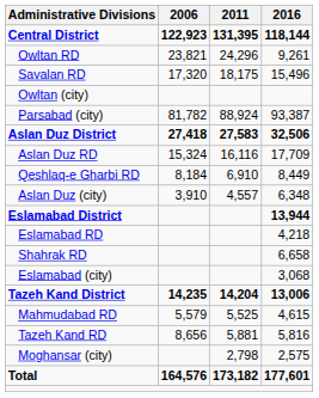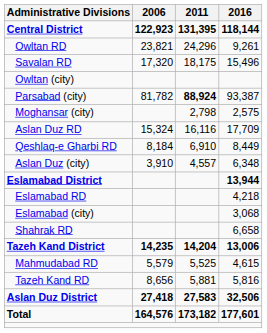 <table class="wikitable">
 <tr>
 <th>Administrative Divisions</th>
 <th>2006</th>
 <th>2011</th>
 <th>2016</th>
 </tr>
 <tr>
 <td><strong><a href='#'>Central District</a></strong></td>
 <td style="text-align: right;"><strong>122,923</strong></td>
 <td style="text-align: right;"><strong>131,395</strong></td>
 <td style="text-align: right;"><strong>118,144</strong></td>
 </tr>
 <tr>
 <td style="padding-left: 1em;"><a href='#'>Owltan RD</a></td>
 <td style="text-align: right;">23,821</td>
 <td style="text-align: right;">24,296</td>
 <td style="text-align: right;">9,261</td>
 </tr>
 <tr>
 <td style="padding-left: 1em;"><a href='#'>Savalan RD</a></td>
 <td style="text-align: right;">17,320</td>
 <td style="text-align: right;">18,175</td>
 <td style="text-align: right;">15,496</td>
 </tr>
 <tr>
 <td style="padding-left: 1em;"><a href='#'>Owltan</a> (city)</td>
 <td style="text-align: right;"></td>
 <td style="text-align: right;"></td>
 <td style="text-align: right;"></td>
 </tr>
 <tr>
 <td style="padding-left: 1em;"><a href='#'>Parsabad</a> (city)</td>
 <td style="text-align: right;">81,782</td>
-<td style="text-align: right;">88,924</td>
+<td style="text-align: right;"><strong>88,924</strong></td>
 <td style="text-align: right;">93,387</td>
 </tr>
 <tr>
-<td><strong><a href='#'>Aslan Duz District</a></strong></td>
-<td style="text-align: right;"><strong>27,418</strong></td>
-<td style="text-align: right;"><strong>27,583</strong></td>
-<td style="text-align: right;"><strong>32,506</strong></td>
+<td style="padding-left: 1em;"><a href='#'>Moghansar</a> (city)</td>
+<td style="text-align: right;"></td>
+<td style="text-align: right;">2,798</td>
+<td style="text-align: right;">2,575</td>
 </tr>
 <tr>
 <td style="padding-left: 1em;"><a href='#'>Aslan Duz RD</a></td>
 <td style="text-align: right;">15,324</td>
 <td style="text-align: right;">16,116</td>
 <td style="text-align: right;">17,709</td>
 </tr>
 <tr>
 <td style="padding-left: 1em;"><a href='#'>Qeshlaq-e Gharbi RD</a></td>
 <td style="text-align: right;">8,184</td>
 <td style="text-align: right;">6,910</td>
 <td style="text-align: right;">8,449</td>
 </tr>
 <tr>
 <td style="padding-left: 1em;"><a href='#'>Aslan Duz</a> (city)</td>
 <td style="text-align: right;">3,910</td>
 <td style="text-align: right;">4,557</td>
 <td style="text-align: right;">6,348</td>
 </tr>
 <tr>
 <td><strong><a href='#'>Eslamabad District</a></strong></td>
 <td style="text-align: right;"></td>
 <td style="text-align: right;"></td>
 <td style="text-align: right;"><strong>13,944</strong></td>
 </tr>
 <tr>
 <td style="padding-left: 1em;"><a href='#'>Eslamabad RD</a></td>
 <td style="text-align: right;"></td>
 <td style="text-align: right;"></td>
 <td style="text-align: right;">4,218</td>
 </tr>
 <tr>
+<td style="padding-left: 1em;"><a href='#'>Eslamabad</a> (city)</td>
+<td style="text-align: right;"></td>
+<td style="text-align: right;"></td>
+<td style="text-align: right;">3,068</td>
+</tr>
+<tr>
 <td style="padding-left: 1em;"><a href='#'>Shahrak RD</a></td>
 <td style="text-align: right;"></td>
 <td style="text-align: right;"></td>
 <td style="text-align: right;">6,658</td>
-</tr>
-<tr>
-<td style="padding-left: 1em;"><a href='#'>Eslamabad</a> (city)</td>
-<td style="text-align: right;"></td>
-<td style="text-align: right;"></td>
-<td style="text-align: right;">3,068</td>
 </tr>
 <tr>
 <td><strong><a href='#'>Tazeh Kand District</a></strong></td>
 <td style="text-align: right;"><strong>14,235</strong></td>
 <td style="text-align: right;"><strong>14,204</strong></td>
 <td style="text-align: right;"><strong>13,006</strong></td>
 </tr>
 <tr>
 <td style="padding-left: 1em;"><a href='#'>Mahmudabad RD</a></td>
 <td style="text-align: right;">5,579</td>
 <td style="text-align: right;">5,525</td>
 <td style="text-align: right;">4,615</td>
 </tr>
 <tr>
 <td style="padding-left: 1em;"><a href='#'>Tazeh Kand RD</a></td>
 <td style="text-align: right;">8,656</td>
 <td style="text-align: right;">5,881</td>
 <td style="text-align: right;">5,816</td>
 </tr>
 <tr>
-<td style="padding-left: 1em;"><a href='#'>Moghansar</a> (city)</td>
-<td style="text-align: right;"></td>
-<td style="text-align: right;">2,798</td>
-<td style="text-align: right;">2,575</td>
+<td><strong><a href='#'>Aslan Duz District</a></strong></td>
+<td style="text-align: right;"><strong>27,418</strong></td>
+<td style="text-align: right;"><strong>27,583</strong></td>
+<td style="text-align: right;"><strong>32,506</strong></td>
 </tr>
 <tr>
 <td><strong>Total</strong></td>
 <td style="text-align: right;"><strong>164,576</strong></td>
 <td style="text-align: right;"><strong>173,182</strong></td>
 <td style="text-align: right;"><strong>177,601</strong></td>
 </tr>
 <tr>
 <td colspan=4></td>
 </tr>
 </table>
